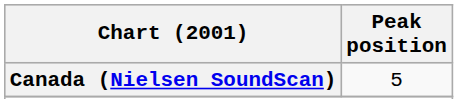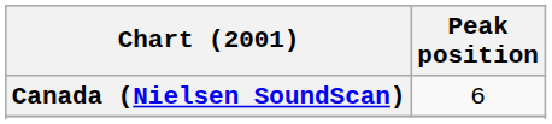 <table class="wikitable sortable plainrowheaders" style="text-align:center">
 <tr>
 <th>Chart (2001)</th>
 <th>Peak<br>position</th>
 </tr>
 <tr>
 <th scope="row">Canada (<a href='#'>Nielsen SoundScan</a>)</th>
-<td>5</td>
+<td>6</td>
 </tr>
 <tr>
 </tr>
 <tr>
 </tr>
 </table>
